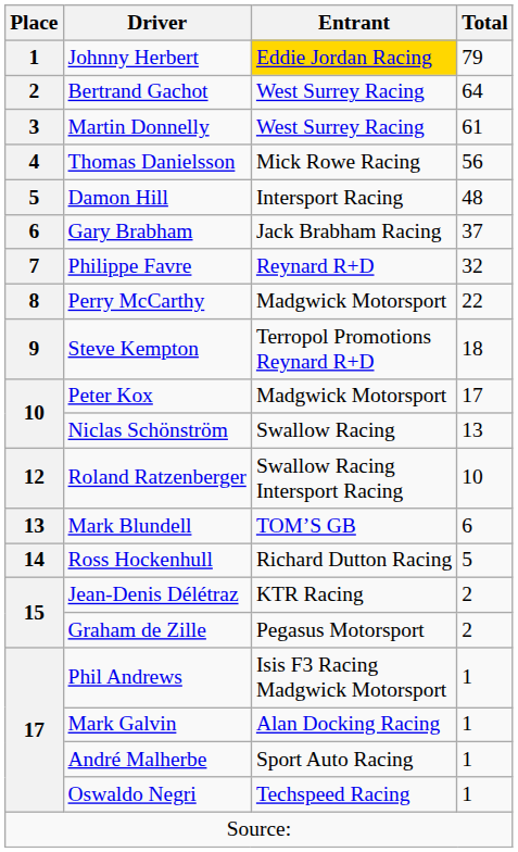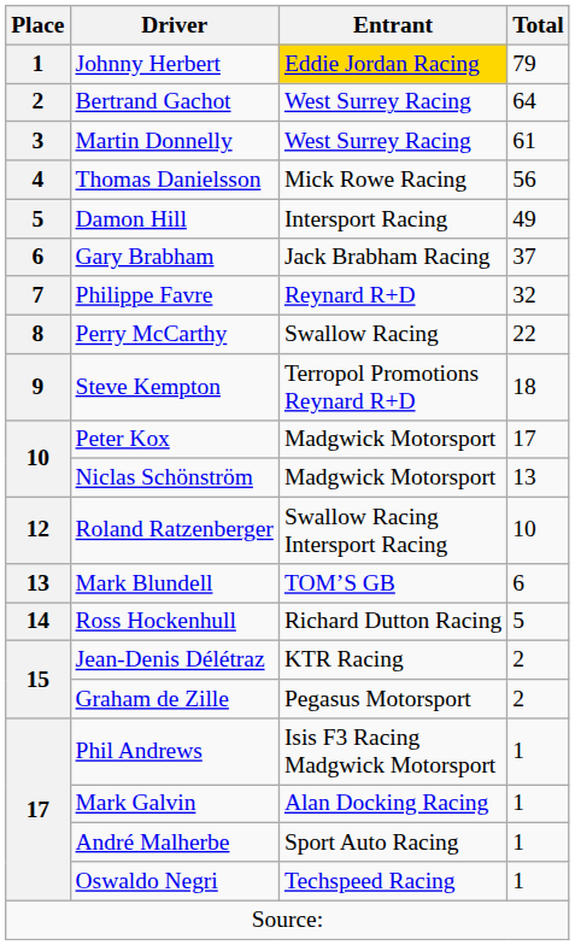 <table class="wikitable" style="font-size: 90%;">
 <tr>
 <th>Place</th>
 <th>Driver</th>
 <th>Entrant</th>
 <th>Total</th>
 </tr>
 <tr>
 <th>1</th>
 <td> <a href='#'>Johnny Herbert</a></td>
 <td style="background: gold;"><a href='#'>Eddie Jordan Racing</a></td>
 <td>79</td>
 </tr>
 <tr>
 <th>2</th>
 <td> <a href='#'>Bertrand Gachot</a></td>
 <td><a href='#'>West Surrey Racing</a></td>
 <td>64</td>
 </tr>
 <tr>
 <th>3</th>
 <td> <a href='#'>Martin Donnelly</a></td>
 <td><a href='#'>West Surrey Racing</a></td>
 <td>61</td>
 </tr>
 <tr>
 <th>4</th>
 <td> <a href='#'>Thomas Danielsson</a></td>
 <td>Mick Rowe Racing</td>
 <td>56</td>
 </tr>
 <tr>
 <th>5</th>
 <td> <a href='#'>Damon Hill</a></td>
 <td>Intersport Racing</td>
-<td>48</td>
+<td>49</td>
 </tr>
 <tr>
 <th>6</th>
 <td> <a href='#'>Gary Brabham</a></td>
 <td>Jack Brabham Racing</td>
 <td>37</td>
 </tr>
 <tr>
 <th>7</th>
 <td> <a href='#'>Philippe Favre</a></td>
 <td><a href='#'>Reynard R+D</a></td>
 <td>32</td>
 </tr>
 <tr>
 <th>8</th>
 <td> <a href='#'>Perry McCarthy</a></td>
-<td>Madgwick Motorsport</td>
+<td>Swallow Racing</td>
 <td>22</td>
 </tr>
 <tr>
 <th>9</th>
 <td> <a href='#'>Steve Kempton</a></td>
 <td>Terropol Promotions<br> <a href='#'>Reynard R+D</a></td>
 <td>18</td>
 </tr>
 <tr>
 <th rowspan=2>10</th>
 <td> <a href='#'>Peter Kox</a></td>
 <td>Madgwick Motorsport</td>
 <td>17</td>
 </tr>
 <tr>
 <td> <a href='#'>Niclas Schönström</a></td>
-<td>Swallow Racing</td>
+<td>Madgwick Motorsport</td>
 <td>13</td>
 </tr>
 <tr>
 <th>12</th>
 <td> <a href='#'>Roland Ratzenberger</a></td>
 <td>Swallow Racing<br>Intersport Racing</td>
 <td>10</td>
 </tr>
 <tr>
 <th>13</th>
 <td> <a href='#'>Mark Blundell</a></td>
 <td><a href='#'>TOM’S GB</a></td>
 <td>6</td>
 </tr>
 <tr>
 <th>14</th>
 <td> <a href='#'>Ross Hockenhull</a></td>
 <td>Richard Dutton Racing</td>
 <td>5</td>
 </tr>
 <tr>
 <th rowspan=2>15</th>
 <td> <a href='#'>Jean-Denis Délétraz</a></td>
 <td>KTR Racing</td>
 <td>2</td>
 </tr>
 <tr>
 <td> <a href='#'>Graham de Zille</a></td>
 <td>Pegasus Motorsport</td>
 <td>2</td>
 </tr>
 <tr>
 <th rowspan=4>17</th>
 <td> <a href='#'>Phil Andrews</a></td>
 <td>Isis F3 Racing<br> Madgwick Motorsport</td>
 <td>1</td>
 </tr>
 <tr>
 <td> <a href='#'>Mark Galvin</a></td>
 <td><a href='#'>Alan Docking Racing</a></td>
 <td>1</td>
 </tr>
 <tr>
 <td> <a href='#'>André Malherbe</a></td>
 <td>Sport Auto Racing</td>
 <td>1</td>
 </tr>
 <tr>
 <td> <a href='#'>Oswaldo Negri</a></td>
 <td><a href='#'>Techspeed Racing</a></td>
 <td>1</td>
 </tr>
 <tr>
 <td colspan=4 align=center>Source:</td>
 </tr>
 </table>
